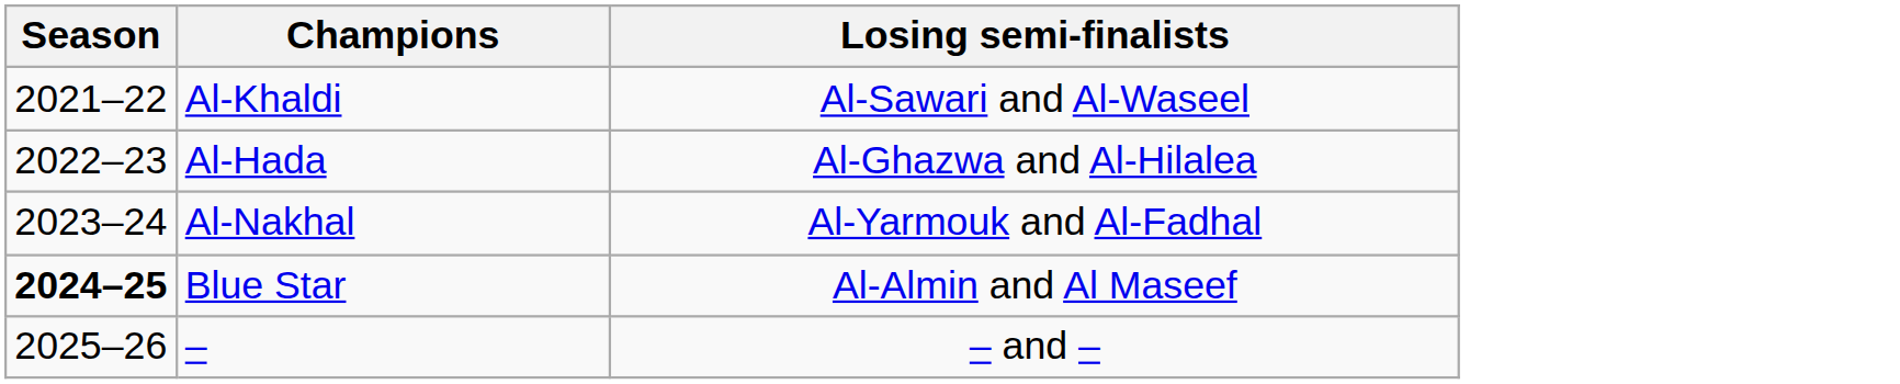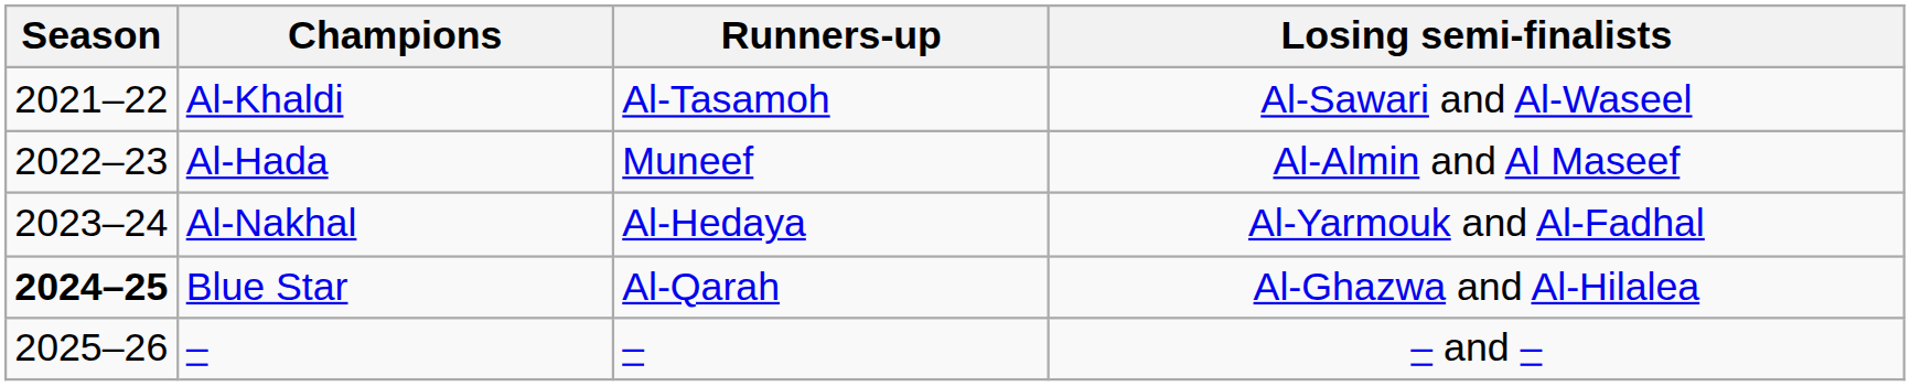 <table class="wikitable">
 <tr>
 <th>Season</th>
 <th width=170>Champions</th>
+<th width=170>Runners-up</th>
 <th width=340>Losing semi-finalists</th>
 </tr>
 <tr>
 <td>2021–22</td>
 <td><a href='#'>Al-Khaldi</a></td>
+<td><a href='#'>Al-Tasamoh</a></td>
 <td align=middle><a href='#'>Al-Sawari</a> and <a href='#'>Al-Waseel</a></td>
 </tr>
 <tr>
 <td>2022–23</td>
 <td><a href='#'>Al-Hada</a></td>
-<td align=middle><a href='#'>Al-Ghazwa</a> and <a href='#'>Al-Hilalea</a></td>
+<td><a href='#'>Muneef</a></td>
+<td align=middle><a href='#'>Al-Almin</a> and <a href='#'>Al Maseef</a></td>
 </tr>
 <tr>
 <td>2023–24</td>
 <td><a href='#'>Al-Nakhal</a></td>
+<td><a href='#'>Al-Hedaya</a></td>
 <td align=middle><a href='#'>Al-Yarmouk</a> and <a href='#'>Al-Fadhal</a></td>
 </tr>
 <tr>
 <td><strong>2024–25</strong></td>
 <td><a href='#'>Blue Star</a></td>
-<td align=middle><a href='#'>Al-Almin</a> and <a href='#'>Al Maseef</a></td>
+<td><a href='#'>Al-Qarah</a></td>
+<td align=middle><a href='#'>Al-Ghazwa</a> and <a href='#'>Al-Hilalea</a></td>
 </tr>
 <tr>
 <td>2025–26</td>
 <td><a href='#'>–</a></td>
+<td><a href='#'>–</a></td>
 <td align=middle><a href='#'>–</a> and <a href='#'>–</a></td>
 </tr>
 </table>
